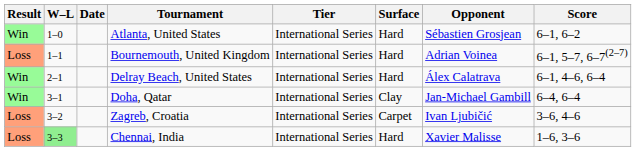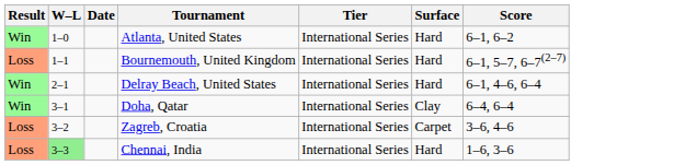 <table class="sortable wikitable">
 <tr>
 <th>Result</th>
 <th class="unsortable">W–L</th>
 <th>Date</th>
 <th>Tournament</th>
 <th>Tier</th>
 <th>Surface</th>
-<th>Opponent</th>
 <th class="unsortable">Score</th>
 </tr>
 <tr>
 <td style="background:#98fb98;">Win</td>
 <td><small>1–0</small></td>
 <td><a href='#'></a></td>
 <td><a href='#'>Atlanta</a>, United States</td>
 <td>International Series</td>
 <td>Hard</td>
-<td> <a href='#'>Sébastien Grosjean</a></td>
 <td>6–1, 6–2</td>
 </tr>
 <tr>
 <td style="background:#ffa07a;">Loss</td>
 <td><small>1–1</small></td>
 <td><a href='#'></a></td>
 <td><a href='#'>Bournemouth</a>, United Kingdom</td>
 <td>International Series</td>
 <td>Hard</td>
-<td> <a href='#'>Adrian Voinea</a></td>
 <td>6–1, 5–7, 6–7<sup>(2–7)</sup></td>
 </tr>
 <tr>
 <td style="background:#98fb98;">Win</td>
 <td><small>2–1</small></td>
 <td><a href='#'></a></td>
 <td><a href='#'>Delray Beach</a>, United States</td>
 <td>International Series</td>
 <td>Hard</td>
-<td> <a href='#'>Álex Calatrava</a></td>
 <td>6–1, 4–6, 6–4</td>
 </tr>
 <tr>
 <td style="background:#98fb98;">Win</td>
 <td><small>3–1</small></td>
 <td><a href='#'></a></td>
 <td><a href='#'>Doha</a>, Qatar</td>
 <td>International Series</td>
 <td>Clay</td>
-<td> <a href='#'>Jan-Michael Gambill</a></td>
 <td>6–4, 6–4</td>
 </tr>
 <tr>
 <td style="background:#ffa07a;">Loss</td>
 <td><small>3–2</small></td>
 <td><a href='#'></a></td>
 <td><a href='#'>Zagreb</a>, Croatia</td>
 <td>International Series</td>
 <td>Carpet</td>
-<td> <a href='#'>Ivan Ljubičić</a></td>
 <td>3–6, 4–6</td>
 </tr>
 <tr>
 <td style="background:#ffa07a;">Loss</td>
 <td style="background: lightgreen;"><small>3–3</small></td>
 <td><a href='#'></a></td>
 <td><a href='#'>Chennai</a>, India</td>
 <td>International Series</td>
 <td>Hard</td>
-<td> <a href='#'>Xavier Malisse</a></td>
 <td>1–6, 3–6</td>
 </tr>
 </table>
